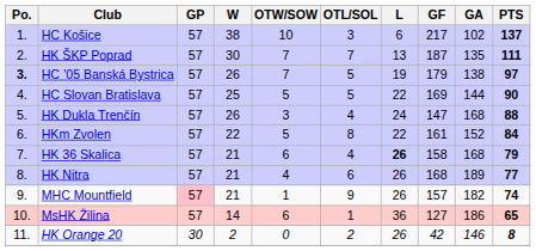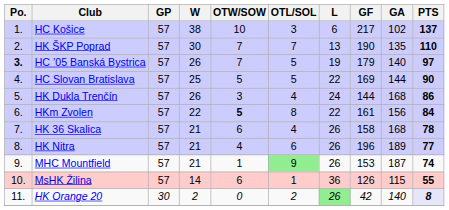 <table class="wikitable sortable" style="text-align: center;">
 <tr>
 <th width="35">Po.</th>
 <th>Club</th>
 <th width="40">GP</th>
 <th width="40">W</th>
 <th width="40">OTW/SOW</th>
 <th width="40">OTL/SOL</th>
 <th width="40">L</th>
 <th width="40">GF</th>
 <th width="40">GA</th>
 <th width="40">PTS</th>
 </tr>
 <tr bgcolor="ccccff">
 <td>1.</td>
 <td align=left><a href='#'>HC Košice</a></td>
 <td>57</td>
 <td>38</td>
 <td>10</td>
 <td>3</td>
 <td>6</td>
 <td>217</td>
 <td>102</td>
 <td><strong>137</strong></td>
 </tr>
 <tr bgcolor="ccccff">
 <td>2.</td>
 <td align=left><a href='#'>HK ŠKP Poprad</a></td>
 <td>57</td>
 <td>30</td>
 <td>7</td>
 <td>7</td>
 <td>13</td>
-<td>187</td>
+<td>190</td>
 <td>135</td>
-<td><strong>111</strong></td>
+<td><strong>110</strong></td>
 </tr>
 <tr bgcolor="ccccff">
 <td><strong>3.</strong></td>
 <td align=left><a href='#'>HC ’05 Banská Bystrica</a></td>
 <td>57</td>
 <td>26</td>
 <td>7</td>
 <td>5</td>
 <td>19</td>
 <td>179</td>
-<td>138</td>
+<td>140</td>
 <td><strong>97</strong></td>
 </tr>
 <tr bgcolor="ccccff">
 <td>4.</td>
 <td align=left><a href='#'>HC Slovan Bratislava</a></td>
 <td>57</td>
 <td>25</td>
 <td>5</td>
 <td>5</td>
 <td>22</td>
 <td>169</td>
 <td>144</td>
 <td><strong>90</strong></td>
 </tr>
 <tr bgcolor="ccccff">
 <td>5.</td>
 <td align=left><a href='#'>HK Dukla Trenčín</a></td>
 <td>57</td>
 <td>26</td>
 <td>3</td>
 <td>4</td>
 <td>24</td>
-<td>147</td>
+<td>144</td>
 <td>168</td>
-<td><strong>88</strong></td>
+<td><strong>86</strong></td>
 </tr>
 <tr bgcolor="ccccff">
 <td>6.</td>
 <td align=left><a href='#'>HKm Zvolen</a></td>
 <td>57</td>
 <td>22</td>
-<td>5</td>
+<td><strong>5</strong></td>
 <td>8</td>
 <td>22</td>
 <td>161</td>
-<td>152</td>
+<td>156</td>
 <td><strong>84</strong></td>
 </tr>
 <tr bgcolor="ccccff">
 <td>7.</td>
 <td align=left><a href='#'>HK 36 Skalica</a></td>
 <td>57</td>
 <td>21</td>
 <td>6</td>
 <td>4</td>
-<td><strong>26</strong></td>
+<td>26</td>
 <td>158</td>
 <td>168</td>
-<td><strong>79</strong></td>
+<td><strong>78</strong></td>
 </tr>
 <tr bgcolor="ccccff">
 <td>8.</td>
 <td align=left><a href='#'>HK Nitra</a></td>
 <td>57</td>
 <td>21</td>
 <td>4</td>
 <td>6</td>
 <td>26</td>
-<td>168</td>
+<td>196</td>
 <td>189</td>
 <td><strong>77</strong></td>
 </tr>
 <tr>
 <td>9.</td>
 <td align=left><a href='#'>MHC Mountfield</a></td>
-<td style="background: pink;">57</td>
+<td>57</td>
 <td>21</td>
 <td>1</td>
-<td>9</td>
+<td style="background: lightgreen;">9</td>
 <td>26</td>
-<td>157</td>
-<td>182</td>
+<td>153</td>
+<td>187</td>
 <td><strong>74</strong></td>
 </tr>
 <tr bgcolor="ffcccc">
 <td>10.</td>
 <td align=left><a href='#'>MsHK Žilina</a></td>
 <td>57</td>
 <td>14</td>
 <td>6</td>
 <td>1</td>
 <td>36</td>
-<td>127</td>
-<td>186</td>
-<td><strong>65</strong></td>
+<td>126</td>
+<td>115</td>
+<td><strong>55</strong></td>
 </tr>
 <tr>
 <td>11.</td>
 <td align=left><em><a href='#'>HK Orange 20</a></em></td>
 <td><em>30</em></td>
 <td><em>2</em></td>
 <td><em>0</em></td>
 <td><em>2</em></td>
-<td><em>26</em></td>
+<td style="background: lightgreen;"><em>26</em></td>
 <td><em>42</em></td>
-<td><em>146</em></td>
-<td><strong><em>8</em></strong></td>
+<td><em>140</em></td>
+<td style="background: lavender;"><strong><em>8</em></strong></td>
 </tr>
 <tr>
 </tr>
 </table>
